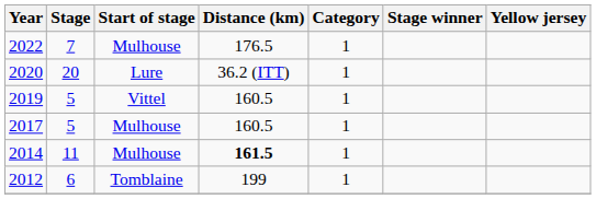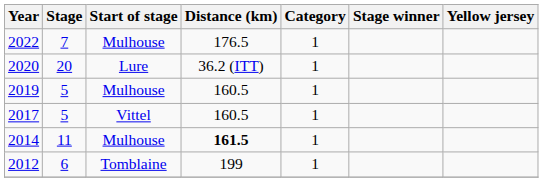 <table class="wikitable" style="text-align: center;">
 <tr>
 <th>Year</th>
 <th>Stage</th>
 <th>Start of stage</th>
 <th>Distance (km)</th>
 <th>Category</th>
 <th>Stage winner</th>
 <th>Yellow jersey</th>
 </tr>
 <tr>
 <td><a href='#'>2022</a></td>
 <td><a href='#'>7</a></td>
 <td><a href='#'>Mulhouse</a></td>
 <td>176.5</td>
 <td>1</td>
 <td align=left></td>
 <td align=left></td>
 </tr>
 <tr>
 <td><a href='#'>2020</a></td>
 <td><a href='#'>20</a></td>
 <td><a href='#'>Lure</a></td>
 <td>36.2 (<a href='#'>ITT</a>)</td>
 <td>1</td>
 <td align=left></td>
 <td align=left></td>
 </tr>
 <tr>
 <td><a href='#'>2019</a></td>
 <td><a href='#'>5</a></td>
-<td><a href='#'>Vittel</a></td>
+<td><a href='#'>Mulhouse</a></td>
 <td>160.5</td>
 <td>1</td>
 <td align=left></td>
 <td align=left></td>
 </tr>
 <tr>
 <td><a href='#'>2017</a></td>
 <td><a href='#'>5</a></td>
-<td><a href='#'>Mulhouse</a></td>
+<td><a href='#'>Vittel</a></td>
 <td>160.5</td>
 <td>1</td>
 <td align=left></td>
 <td align=left></td>
 </tr>
 <tr>
 <td><a href='#'>2014</a></td>
 <td><a href='#'>11</a></td>
 <td><a href='#'>Mulhouse</a></td>
 <td><strong>161.5</strong></td>
 <td>1</td>
 <td align=left></td>
 <td align=left></td>
 </tr>
 <tr>
 <td><a href='#'>2012</a></td>
 <td><a href='#'>6</a></td>
 <td><a href='#'>Tomblaine</a></td>
 <td>199</td>
 <td>1</td>
 <td align=left></td>
 <td align=left></td>
 </tr>
 <tr>
 </tr>
 </table>
